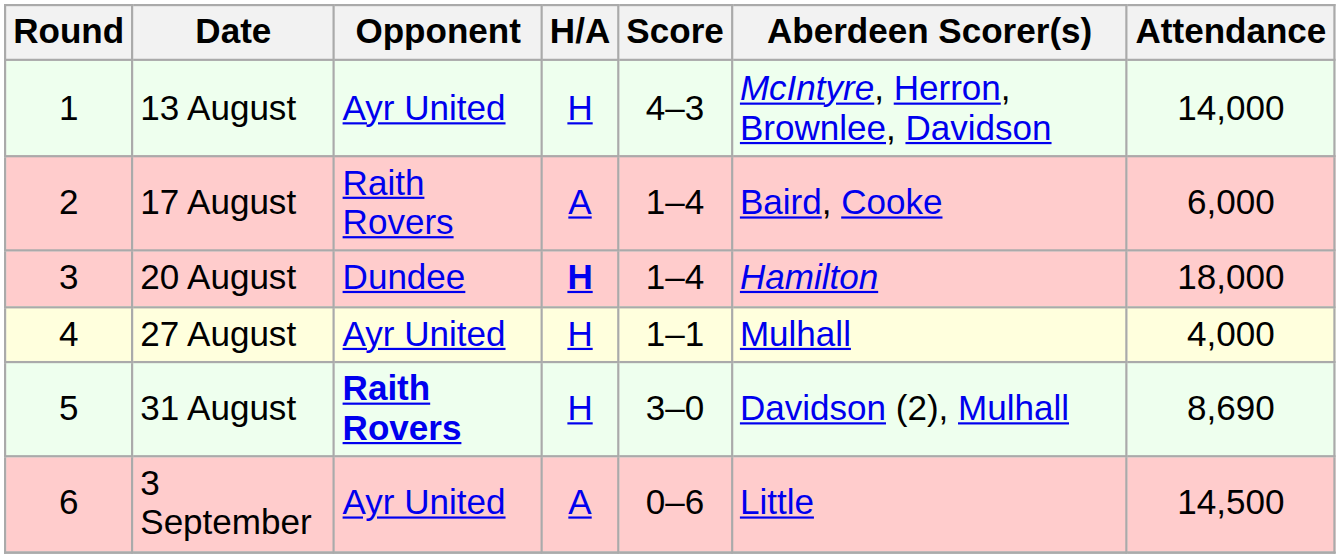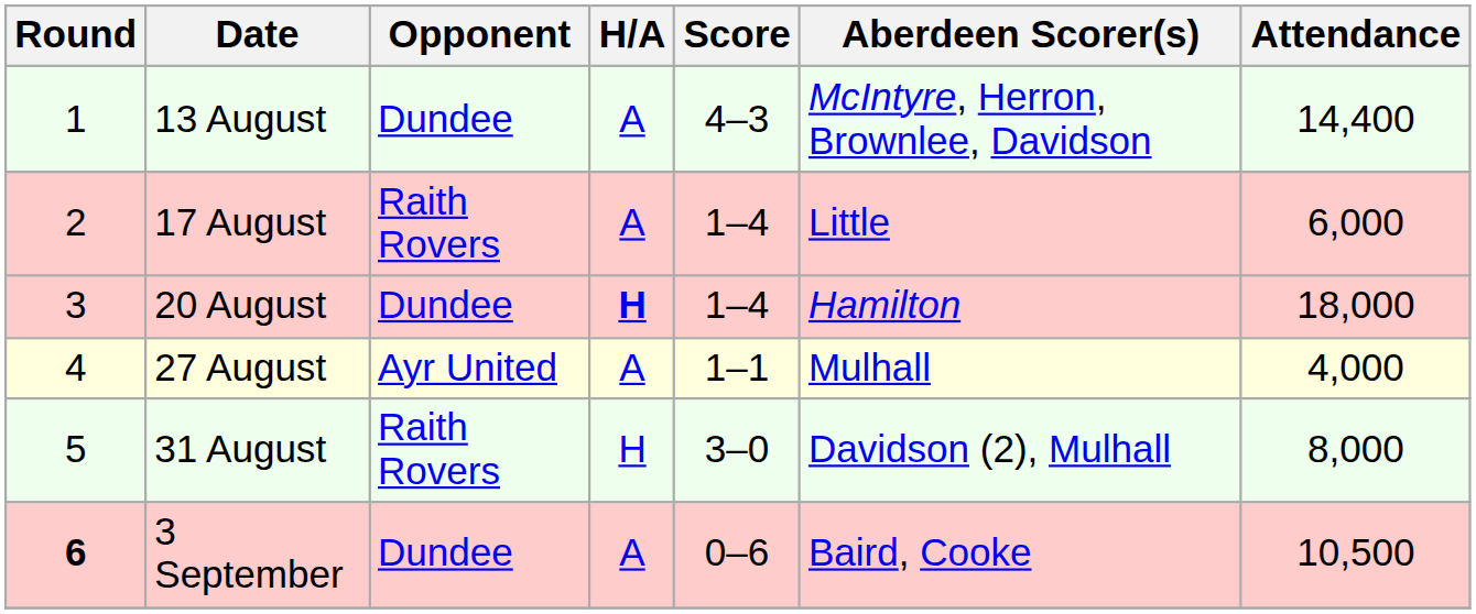 <table class="wikitable" style="text-align:center">
 <tr>
 <th>Round</th>
 <th>Date</th>
 <th>Opponent</th>
 <th>H/A</th>
 <th>Score</th>
 <th>Aberdeen Scorer(s)</th>
 <th>Attendance</th>
 </tr>
 <tr bgcolor=#EEFFEE>
 <td>1</td>
 <td align=left>13 August</td>
-<td align=left><a href='#'>Ayr United</a></td>
-<td><a href='#'>H</a></td>
+<td align=left><a href='#'>Dundee</a></td>
+<td><a href='#'>A</a></td>
 <td>4–3</td>
 <td align=left><em><a href='#'>McIntyre</a></em>, <a href='#'>Herron</a>, <a href='#'>Brownlee</a>, <a href='#'>Davidson</a></td>
-<td>14,000</td>
+<td>14,400</td>
 </tr>
 <tr bgcolor=#FFCCCC>
 <td>2</td>
 <td align=left>17 August</td>
 <td align=left><a href='#'>Raith Rovers</a></td>
 <td><a href='#'>A</a></td>
 <td>1–4</td>
-<td align=left><a href='#'>Baird</a>, <a href='#'>Cooke</a></td>
+<td align=left><a href='#'>Little</a></td>
 <td>6,000</td>
 </tr>
 <tr bgcolor=#FFCCCC>
 <td>3</td>
 <td align=left>20 August</td>
 <td align=left><a href='#'>Dundee</a></td>
 <td><strong><a href='#'>H</a></strong></td>
 <td>1–4</td>
 <td align=left><em><a href='#'>Hamilton</a></em></td>
 <td>18,000</td>
 </tr>
 <tr bgcolor=#FFFFDD>
 <td>4</td>
 <td align=left>27 August</td>
 <td align=left><a href='#'>Ayr United</a></td>
-<td><a href='#'>H</a></td>
+<td><a href='#'>A</a></td>
 <td>1–1</td>
 <td align=left><a href='#'>Mulhall</a></td>
 <td>4,000</td>
 </tr>
 <tr bgcolor=#EEFFEE>
 <td>5</td>
 <td align=left>31 August</td>
-<td align=left><strong><a href='#'>Raith Rovers</a></strong></td>
+<td align=left><a href='#'>Raith Rovers</a></td>
 <td><a href='#'>H</a></td>
 <td>3–0</td>
 <td align=left><a href='#'>Davidson</a> (2), <a href='#'>Mulhall</a></td>
-<td>8,690</td>
+<td>8,000</td>
 </tr>
 <tr bgcolor=#FFCCCC>
-<td>6</td>
+<td><strong>6</strong></td>
 <td align=left>3 September</td>
-<td align=left><a href='#'>Ayr United</a></td>
+<td align=left><a href='#'>Dundee</a></td>
 <td><a href='#'>A</a></td>
 <td>0–6</td>
-<td align=left><a href='#'>Little</a></td>
-<td>14,500</td>
+<td align=left><a href='#'>Baird</a>, <a href='#'>Cooke</a></td>
+<td>10,500</td>
 </tr>
 <tr>
 </tr>
 </table>
